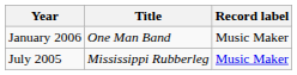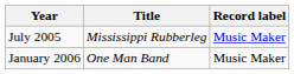 <table class="wikitable sortable">
 <tr>
 <th>Year</th>
 <th>Title</th>
 <th>Record label</th>
 </tr>
 <tr>
+<td>July 2005</td>
+<td><em>Mississippi Rubberleg</em></td>
+<td style="text-align:center;"><a href='#'>Music Maker</a></td>
+</tr>
+<tr>
 <td>January 2006</td>
 <td><em>One Man Band</em></td>
 <td style="text-align:center;">Music Maker</td>
 </tr>
-<tr>
-<td>July 2005</td>
-<td><em>Mississippi Rubberleg</em></td>
-<td style="text-align:center;"><a href='#'>Music Maker</a></td>
-</tr>
 </table>
